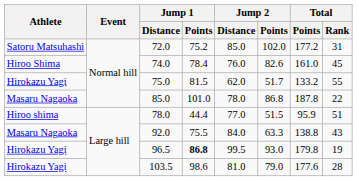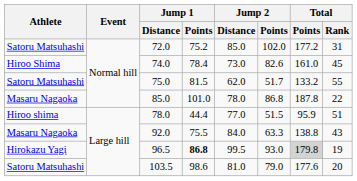 <table class="wikitable" style="font-size:90%">
 <tr>
 <th rowspan="2">Athlete</th>
 <th rowspan="2">Event</th>
 <th colspan="2">Jump 1</th>
 <th colspan="2">Jump 2</th>
 <th colspan="2">Total</th>
 </tr>
 <tr>
 <th>Distance</th>
 <th>Points</th>
 <th>Distance</th>
 <th>Points</th>
 <th>Points</th>
 <th>Rank</th>
 </tr>
 <tr>
 <td><a href='#'>Satoru Matsuhashi</a></td>
 <td rowspan="4">Normal hill</td>
 <td align="center">72.0</td>
 <td align="center">75.2</td>
 <td align="center">85.0</td>
 <td align="center">102.0</td>
 <td align="center">177.2</td>
 <td align="center">31</td>
 </tr>
 <tr>
 <td><a href='#'>Hiroo Shima</a></td>
 <td align="center">74.0</td>
 <td align="center">78.4</td>
-<td align="center">76.0</td>
+<td align="center">73.0</td>
 <td align="center">82.6</td>
 <td align="center">161.0</td>
 <td align="center">45</td>
 </tr>
 <tr>
-<td><a href='#'>Hirokazu Yagi</a></td>
+<td><a href='#'>Satoru Matsuhashi</a></td>
 <td align="center">75.0</td>
 <td align="center">81.5</td>
 <td align="center">62.0</td>
 <td align="center">51.7</td>
 <td align="center">133.2</td>
 <td align="center">55</td>
 </tr>
 <tr>
 <td><a href='#'>Masaru Nagaoka</a></td>
 <td align="center">85.0</td>
 <td align="center">101.0</td>
 <td align="center">78.0</td>
 <td align="center">86.8</td>
 <td align="center">187.8</td>
 <td align="center">22</td>
 </tr>
 <tr>
 <td><a href='#'>Hiroo shima</a></td>
 <td rowspan="4">Large hill</td>
 <td align="center">78.0</td>
 <td align="center">44.4</td>
 <td align="center">77.0</td>
 <td align="center">51.5</td>
 <td align="center">95.9</td>
 <td align="center">51</td>
 </tr>
 <tr>
 <td><a href='#'>Masaru Nagaoka</a></td>
 <td align="center">92.0</td>
 <td align="center">75.5</td>
 <td align="center">84.0</td>
 <td align="center">63.3</td>
 <td align="center">138.8</td>
 <td align="center">43</td>
 </tr>
 <tr>
 <td><a href='#'>Hirokazu Yagi</a></td>
 <td align="center">96.5</td>
 <td align="center"><strong>86.8</strong></td>
 <td align="center">99.5</td>
 <td align="center">93.0</td>
-<td align="center">179.8</td>
+<td align="center" style="background: lightgrey;">179.8</td>
 <td align="center">19</td>
 </tr>
 <tr>
-<td><a href='#'>Hirokazu Yagi</a></td>
+<td><a href='#'>Satoru Matsuhashi</a></td>
 <td align="center">103.5</td>
 <td align="center">98.6</td>
 <td align="center">81.0</td>
 <td align="center">79.0</td>
 <td align="center">177.6</td>
-<td align="center">28</td>
+<td align="center">20</td>
 </tr>
 </table>
